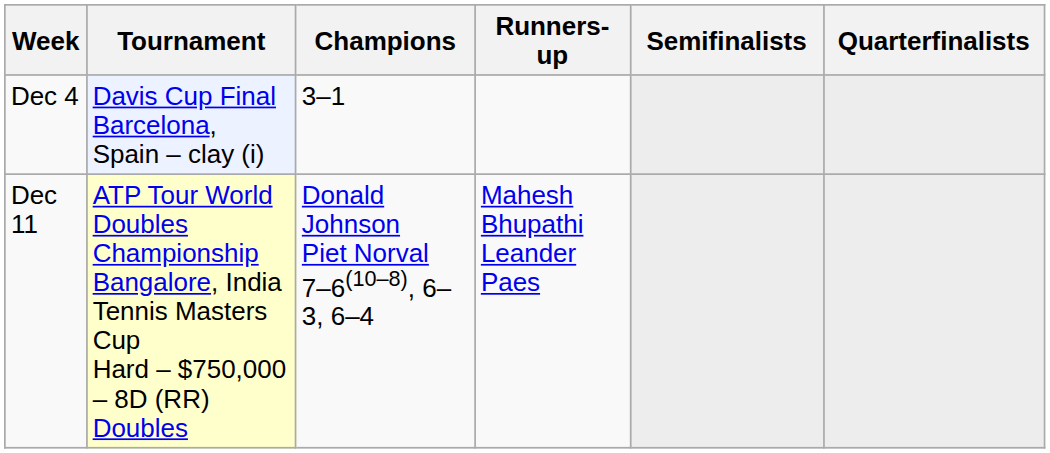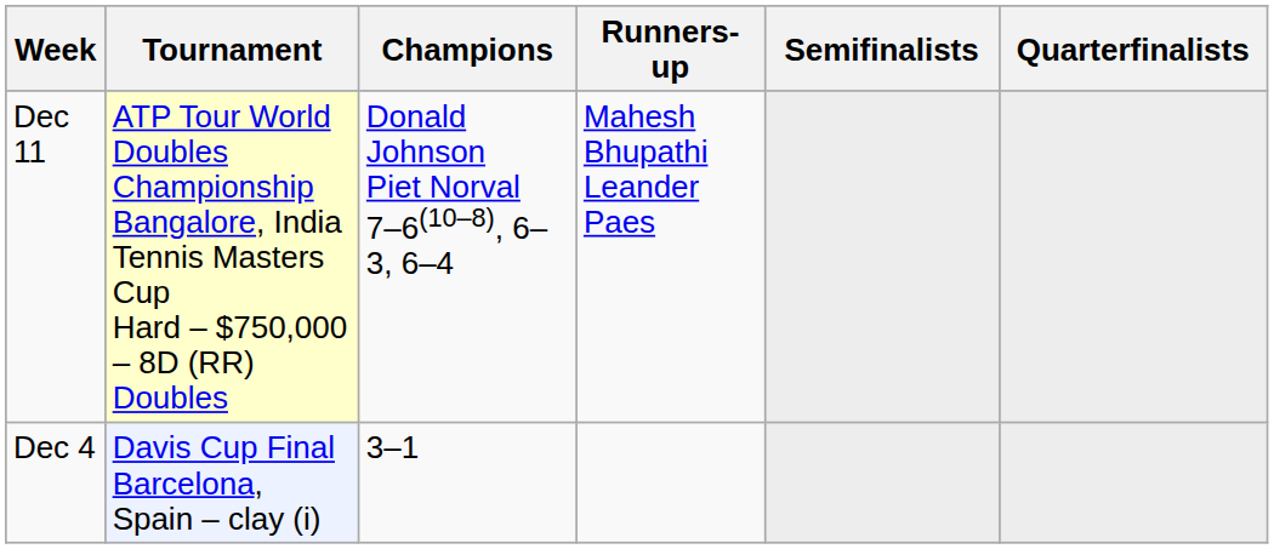 <table class=wikitable style=font-size:95%>
 <tr>
 <th style="width:50px;">Week</th>
 <th style="width:240px;">Tournament</th>
 <th style="width:200px;">Champions</th>
 <th style="width:200px;">Runners-up</th>
 <th style="width:190px;">Semifinalists</th>
 <th style="width:190px;">Quarterfinalists</th>
 </tr>
 <tr valign=top>
+<td rowspan=1>Dec 11</td>
+<td bgcolor=#FFFFCC rowspan=1><a href='#'>ATP Tour World Doubles Championship</a><br> <a href='#'>Bangalore</a>, India<br>Tennis Masters Cup<br>Hard – $750,000 – 8D (RR)<br><a href='#'>Doubles</a></td>
+<td> <a href='#'>Donald Johnson</a><br> <a href='#'>Piet Norval</a><br>7–6<sup>(10–8)</sup>, 6–3, 6–4</td>
+<td> <a href='#'>Mahesh Bhupathi</a><br> <a href='#'>Leander Paes</a></td>
+<td bgcolor=#ededed></td>
+<td bgcolor=#ededed></td>
+</tr>
+<tr valign=top>
 <td rowspan=1>Dec 4</td>
 <td style="background:#ecf2ff;"  rowspan=1><a href='#'>Davis Cup Final</a><br> <a href='#'>Barcelona</a>, Spain – clay (i)</td>
 <td> 3–1</td>
 <td></td>
 <td bgcolor=#ededed></td>
 <td bgcolor=#ededed></td>
 </tr>
-<tr valign=top>
-<td rowspan=1>Dec 11</td>
-<td bgcolor=#FFFFCC rowspan=1><a href='#'>ATP Tour World Doubles Championship</a><br> <a href='#'>Bangalore</a>, India<br>Tennis Masters Cup<br>Hard – $750,000 – 8D (RR)<br><a href='#'>Doubles</a></td>
-<td> <a href='#'>Donald Johnson</a><br> <a href='#'>Piet Norval</a><br>7–6<sup>(10–8)</sup>, 6–3, 6–4</td>
-<td> <a href='#'>Mahesh Bhupathi</a><br> <a href='#'>Leander Paes</a></td>
-<td bgcolor=#ededed></td>
-<td bgcolor=#ededed></td>
-</tr>
 </table>
